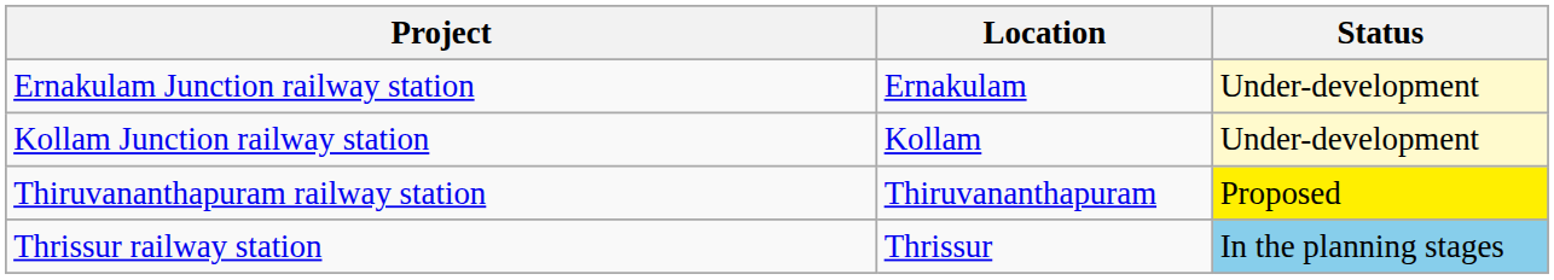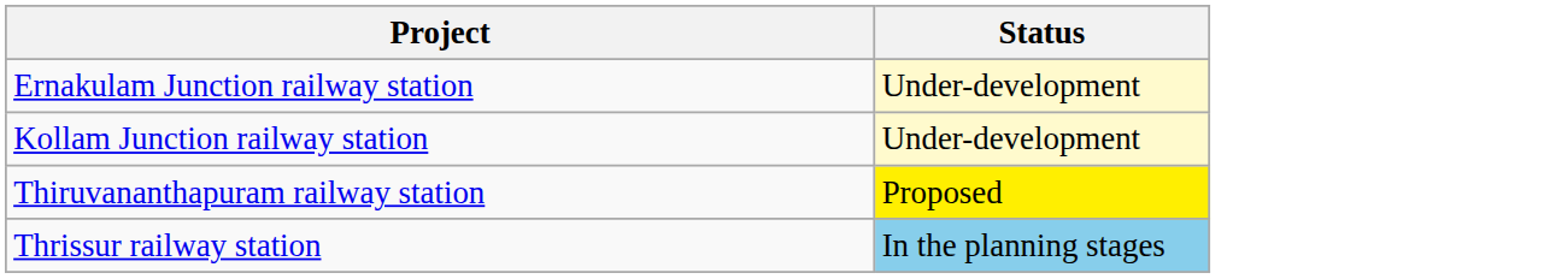 <table class="wikitable sortable" style="font-size: 95%;">
 <tr>
 <th width=400px>Project</th>
-<th width=150px>Location</th>
 <th width=150px>Status</th>
 </tr>
 <tr>
 <td><a href='#'>Ernakulam Junction railway station</a></td>
-<td><a href='#'>Ernakulam</a></td>
 <td style="background-color:#FFFACD;">Under-development</td>
 </tr>
 <tr>
 <td><a href='#'>Kollam Junction railway station</a></td>
-<td><a href='#'>Kollam</a></td>
 <td style="background-color:#FFFACD;">Under-development</td>
 </tr>
 <tr>
 <td><a href='#'>Thiruvananthapuram railway station</a></td>
-<td><a href='#'>Thiruvananthapuram</a></td>
 <td style="background-color:#FFEF00;">Proposed</td>
 </tr>
 <tr>
 <td><a href='#'>Thrissur railway station</a></td>
-<td><a href='#'>Thrissur</a></td>
 <td style="background:skyblue;">In the planning stages</td>
 </tr>
 </table>
